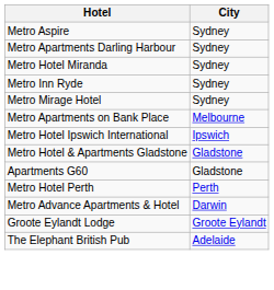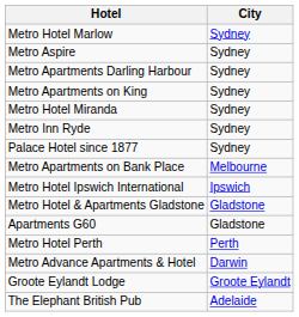 <table class="wikitable">
 <tr>
 <th>Hotel</th>
 <th>City</th>
+</tr>
+<tr>
+<td>Metro Hotel Marlow</td>
+<td><a href='#'>Sydney</a></td>
 </tr>
 <tr>
 <td>Metro Aspire</td>
 <td>Sydney</td>
 </tr>
 <tr>
 <td>Metro Apartments Darling Harbour</td>
+<td>Sydney</td>
+</tr>
+<tr>
+<td>Metro Apartments on King</td>
 <td>Sydney</td>
 </tr>
 <tr>
 <td>Metro Hotel Miranda</td>
 <td>Sydney</td>
 </tr>
 <tr>
 <td>Metro Inn Ryde</td>
 <td>Sydney</td>
 </tr>
 <tr>
-<td>Metro Mirage Hotel</td>
+<td>Palace Hotel since 1877</td>
 <td>Sydney</td>
 </tr>
 <tr>
 <td>Metro Apartments on Bank Place</td>
 <td><a href='#'>Melbourne</a></td>
 </tr>
 <tr>
 <td>Metro Hotel Ipswich International</td>
 <td><a href='#'>Ipswich</a></td>
 </tr>
 <tr>
 <td>Metro Hotel & Apartments Gladstone</td>
 <td><a href='#'>Gladstone</a></td>
 </tr>
 <tr>
 <td>Apartments G60</td>
 <td>Gladstone</td>
 </tr>
 <tr>
 <td>Metro Hotel Perth</td>
 <td><a href='#'>Perth</a></td>
 </tr>
 <tr>
 <td>Metro Advance Apartments & Hotel</td>
 <td><a href='#'>Darwin</a></td>
 </tr>
 <tr>
 <td>Groote Eylandt Lodge</td>
 <td><a href='#'>Groote Eylandt</a></td>
 </tr>
 <tr>
 <td>The Elephant British Pub</td>
 <td><a href='#'>Adelaide</a></td>
 </tr>
 </table>
